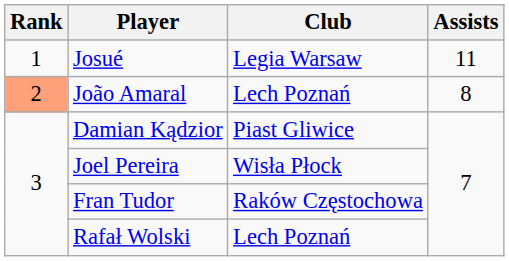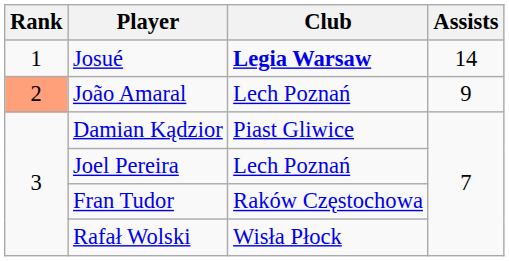 <table class="wikitable" style="text-align:center">
 <tr>
 <th>Rank</th>
 <th>Player</th>
 <th>Club</th>
 <th>Assists</th>
 </tr>
 <tr>
 <td rowspan="1">1</td>
 <td align="left"> <a href='#'>Josué</a></td>
-<td align="left"><a href='#'>Legia Warsaw</a></td>
-<td rowspan="1">11</td>
+<td align="left"><strong><a href='#'>Legia Warsaw</a></strong></td>
+<td rowspan="1">14</td>
 </tr>
 <tr>
 <td rowspan="1" style="background: lightsalmon;">2</td>
 <td align="left"> <a href='#'>João Amaral</a></td>
 <td align="left"><a href='#'>Lech Poznań</a></td>
-<td rowspan="1">8</td>
+<td rowspan="1">9</td>
 </tr>
 <tr>
 <td rowspan="4">3</td>
 <td align="left"> <a href='#'>Damian Kądzior</a></td>
 <td align="left"><a href='#'>Piast Gliwice</a></td>
 <td rowspan="4">7</td>
 </tr>
 <tr>
 <td align="left"> <a href='#'>Joel Pereira</a></td>
-<td align="left"><a href='#'>Wisła Płock</a></td>
+<td align="left"><a href='#'>Lech Poznań</a></td>
 </tr>
 <tr>
 <td align="left"> <a href='#'>Fran Tudor</a></td>
 <td align="left"><a href='#'>Raków Częstochowa</a></td>
 </tr>
 <tr>
 <td align="left"> <a href='#'>Rafał Wolski</a></td>
-<td align="left"><a href='#'>Lech Poznań</a></td>
+<td align="left"><a href='#'>Wisła Płock</a></td>
 </tr>
 </table>
